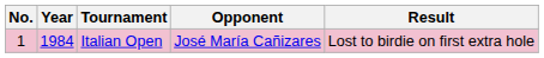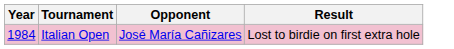 <table class="wikitable" style="font-size:95%;">
 <tr>
-<th>No.</th>
 <th>Year</th>
 <th>Tournament</th>
 <th>Opponent</th>
 <th>Result</th>
 </tr>
 <tr style="background:#F2C1D1;">
-<td align=center>1</td>
 <td><a href='#'>1984</a></td>
 <td><a href='#'>Italian Open</a></td>
 <td> <a href='#'>José María Cañizares</a></td>
 <td>Lost to birdie on first extra hole</td>
 </tr>
 </table>
